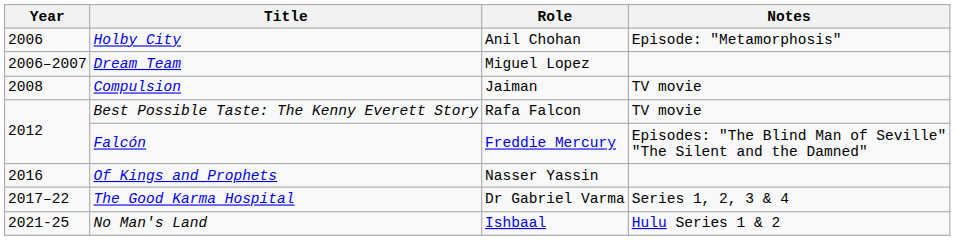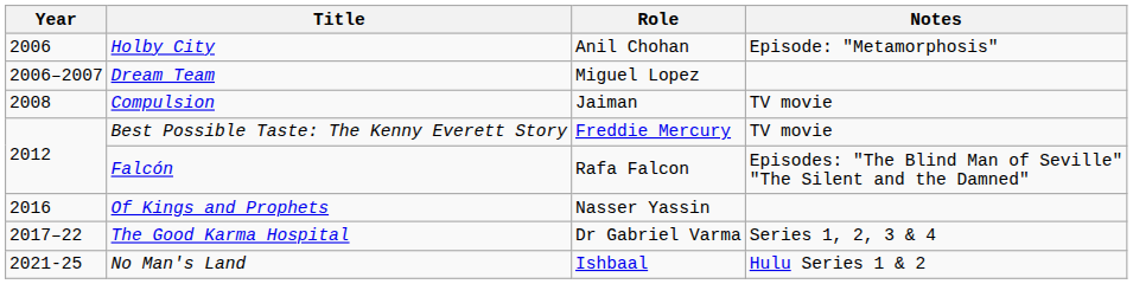 <table class="wikitable">
 <tr>
 <th>Year</th>
 <th>Title</th>
 <th>Role</th>
 <th>Notes</th>
 </tr>
 <tr>
 <td>2006</td>
 <td><em><a href='#'>Holby City</a></em></td>
 <td>Anil Chohan</td>
 <td>Episode: "Metamorphosis"</td>
 </tr>
 <tr>
 <td>2006–2007</td>
 <td><em><a href='#'>Dream Team</a></em></td>
 <td>Miguel Lopez</td>
 <td></td>
 </tr>
 <tr>
 <td>2008</td>
 <td><em><a href='#'>Compulsion</a></em></td>
 <td>Jaiman</td>
 <td>TV movie</td>
 </tr>
 <tr>
 <td rowspan="2">2012</td>
 <td><em>Best Possible Taste: The Kenny Everett Story</em></td>
-<td>Rafa Falcon</td>
+<td><a href='#'>Freddie Mercury</a></td>
 <td>TV movie</td>
 </tr>
 <tr>
 <td><em><a href='#'>Falcón</a></em></td>
-<td><a href='#'>Freddie Mercury</a></td>
+<td>Rafa Falcon</td>
 <td>Episodes: "The Blind Man of Seville"<br>"The Silent and the Damned"</td>
 </tr>
 <tr>
 <td>2016</td>
 <td><em><a href='#'>Of Kings and Prophets</a></em></td>
 <td>Nasser Yassin</td>
 <td></td>
 </tr>
 <tr>
 <td>2017–22</td>
 <td><em><a href='#'>The Good Karma Hospital</a></em></td>
 <td>Dr Gabriel Varma</td>
 <td>Series 1, 2, 3 & 4</td>
 </tr>
 <tr>
 <td>2021-25</td>
 <td><em>No Man's Land</em></td>
 <td><a href='#'>Ishbaal</a></td>
 <td><a href='#'>Hulu</a> Series 1 & 2</td>
 </tr>
 </table>
